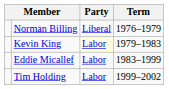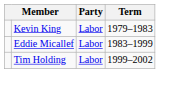 <table class="wikitable">
 <tr>
 <th colspan="2">Member</th>
 <th>Party</th>
 <th>Term</th>
 </tr>
 <tr>
 <td> </td>
-<td><a href='#'>Norman Billing</a></td>
-<td><a href='#'>Liberal</a></td>
-<td>1976–1979</td>
-</tr>
-<tr>
-<td> </td>
 <td><a href='#'>Kevin King</a></td>
-<td style="background: lightyellow;"><a href='#'>Labor</a></td>
+<td><a href='#'>Labor</a></td>
 <td>1979–1983</td>
 </tr>
 <tr>
 <td> </td>
 <td><a href='#'>Eddie Micallef</a></td>
 <td><a href='#'>Labor</a></td>
 <td>1983–1999</td>
 </tr>
 <tr>
 <td> </td>
 <td><a href='#'>Tim Holding</a></td>
 <td><a href='#'>Labor</a></td>
 <td>1999–2002</td>
 </tr>
 </table>
